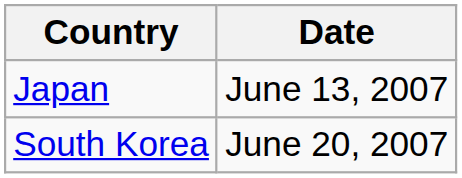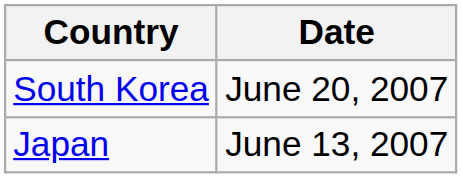 <table class="wikitable">
 <tr>
 <th>Country</th>
 <th>Date</th>
 </tr>
 <tr>
+<td><a href='#'>South Korea</a></td>
+<td>June 20, 2007</td>
+</tr>
+<tr>
 <td><a href='#'>Japan</a></td>
 <td>June 13, 2007</td>
 </tr>
-<tr>
-<td><a href='#'>South Korea</a></td>
-<td>June 20, 2007</td>
-</tr>
 </table>
